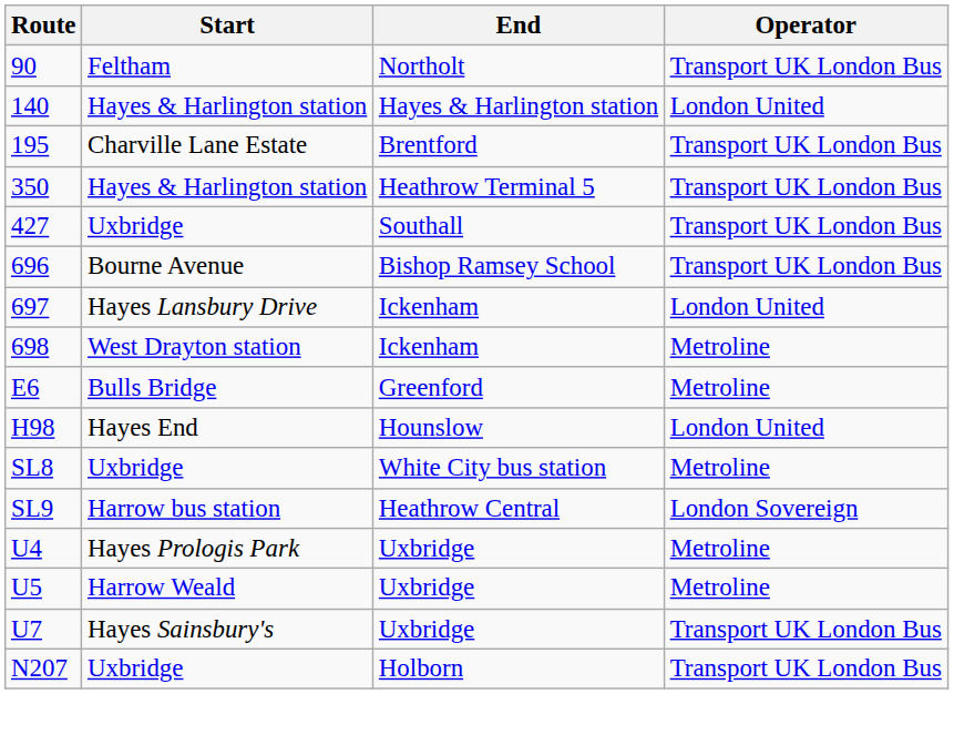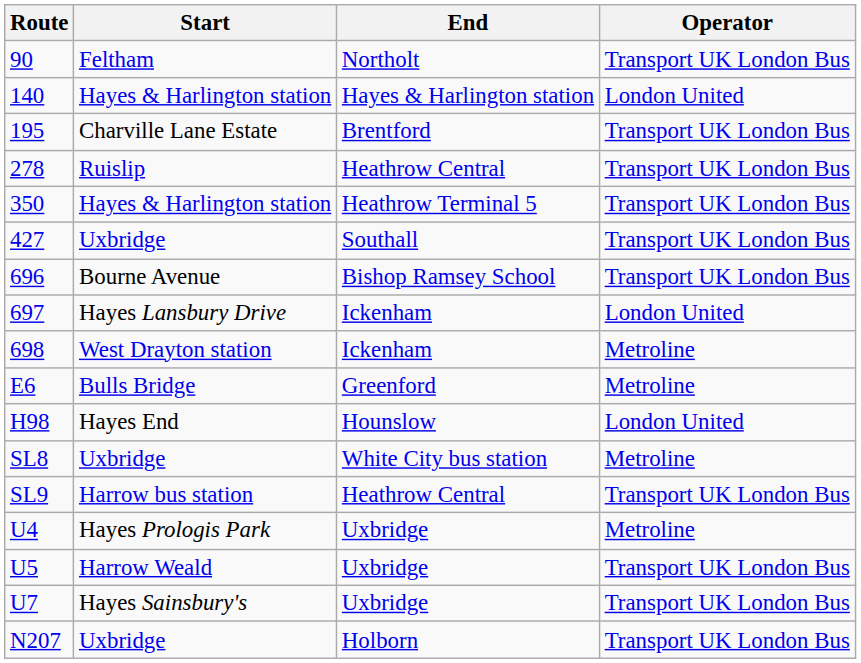 <table class="wikitable">
 <tr>
 <th>Route</th>
 <th>Start</th>
 <th>End</th>
 <th>Operator</th>
 </tr>
 <tr>
 <td><a href='#'>90</a></td>
 <td><a href='#'>Feltham</a></td>
 <td><a href='#'>Northolt</a></td>
 <td><a href='#'>Transport UK London Bus</a></td>
 </tr>
 <tr>
 <td><a href='#'>140</a></td>
 <td><a href='#'>Hayes & Harlington station</a></td>
 <td><a href='#'>Hayes & Harlington station</a></td>
 <td><a href='#'>London United</a></td>
 </tr>
 <tr>
 <td><a href='#'>195</a></td>
 <td>Charville Lane Estate</td>
 <td><a href='#'>Brentford</a></td>
+<td><a href='#'>Transport UK London Bus</a></td>
+</tr>
+<tr>
+<td><a href='#'>278</a></td>
+<td><a href='#'>Ruislip</a></td>
+<td><a href='#'>Heathrow Central</a></td>
 <td><a href='#'>Transport UK London Bus</a></td>
 </tr>
 <tr>
 <td><a href='#'>350</a></td>
 <td><a href='#'>Hayes & Harlington station</a></td>
 <td><a href='#'>Heathrow Terminal 5</a></td>
 <td><a href='#'>Transport UK London Bus</a></td>
 </tr>
 <tr>
 <td><a href='#'>427</a></td>
 <td><a href='#'>Uxbridge</a></td>
 <td><a href='#'>Southall</a></td>
 <td><a href='#'>Transport UK London Bus</a></td>
 </tr>
 <tr>
 <td><a href='#'>696</a></td>
 <td>Bourne Avenue</td>
 <td><a href='#'>Bishop Ramsey School</a></td>
 <td><a href='#'>Transport UK London Bus</a></td>
 </tr>
 <tr>
 <td><a href='#'>697</a></td>
 <td>Hayes <em>Lansbury Drive</em></td>
 <td><a href='#'>Ickenham</a></td>
 <td><a href='#'>London United</a></td>
 </tr>
 <tr>
 <td><a href='#'>698</a></td>
 <td><a href='#'>West Drayton station</a></td>
 <td><a href='#'>Ickenham</a></td>
 <td><a href='#'>Metroline</a></td>
 </tr>
 <tr>
 <td><a href='#'>E6</a></td>
 <td><a href='#'>Bulls Bridge</a></td>
 <td><a href='#'>Greenford</a></td>
 <td><a href='#'>Metroline</a></td>
 </tr>
 <tr>
 <td><a href='#'>H98</a></td>
 <td>Hayes End</td>
 <td><a href='#'>Hounslow</a></td>
 <td><a href='#'>London United</a></td>
 </tr>
 <tr>
 <td><a href='#'>SL8</a></td>
 <td><a href='#'>Uxbridge</a></td>
 <td><a href='#'>White City bus station</a></td>
 <td><a href='#'>Metroline</a></td>
 </tr>
 <tr>
 <td><a href='#'>SL9</a></td>
 <td><a href='#'>Harrow bus station</a></td>
 <td><a href='#'>Heathrow Central</a></td>
-<td><a href='#'>London Sovereign</a></td>
+<td><a href='#'>Transport UK London Bus</a></td>
 </tr>
 <tr>
 <td><a href='#'>U4</a></td>
 <td>Hayes <em>Prologis Park</em></td>
 <td><a href='#'>Uxbridge</a></td>
 <td><a href='#'>Metroline</a></td>
 </tr>
 <tr>
 <td><a href='#'>U5</a></td>
 <td><a href='#'>Harrow Weald</a></td>
 <td><a href='#'>Uxbridge</a></td>
-<td><a href='#'>Metroline</a></td>
+<td><a href='#'>Transport UK London Bus</a></td>
 </tr>
 <tr>
 <td><a href='#'>U7</a></td>
 <td>Hayes <em>Sainsbury's</em></td>
 <td><a href='#'>Uxbridge</a></td>
 <td><a href='#'>Transport UK London Bus</a></td>
 </tr>
 <tr>
 <td><a href='#'>N207</a></td>
 <td><a href='#'>Uxbridge</a></td>
 <td><a href='#'>Holborn</a></td>
 <td><a href='#'>Transport UK London Bus</a></td>
 </tr>
 </table>
